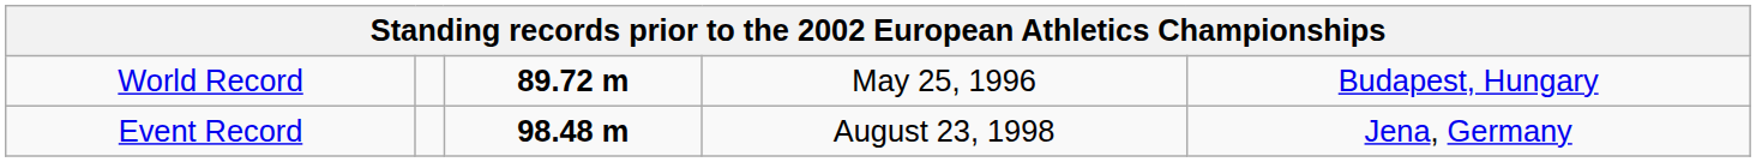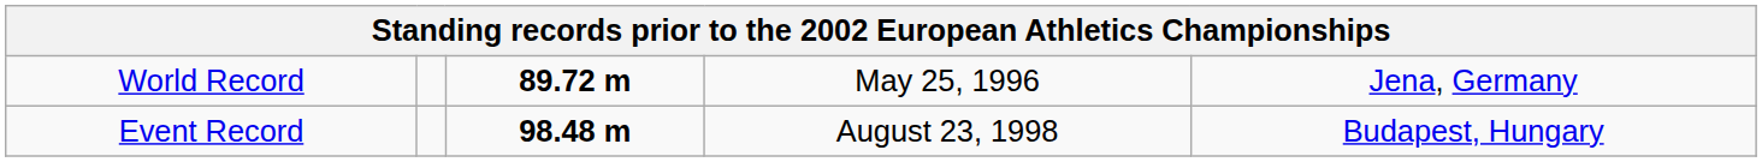 <table class="wikitable" style=" text-align:center; font-size:110%;" width="80%">
 <tr>
 <th colspan="5">Standing records prior to the 2002 European Athletics Championships</th>
 </tr>
 <tr>
 <td><a href='#'>World Record</a></td>
 <td></td>
 <td><strong>89.72 m </strong></td>
 <td>May 25, 1996</td>
-<td> <a href='#'>Budapest, Hungary</a></td>
+<td> <a href='#'>Jena</a>, <a href='#'>Germany</a></td>
 </tr>
 <tr>
 <td><a href='#'>Event Record</a></td>
 <td></td>
 <td><strong>98.48 m </strong></td>
 <td>August 23, 1998</td>
-<td> <a href='#'>Jena</a>, <a href='#'>Germany</a></td>
+<td> <a href='#'>Budapest, Hungary</a></td>
 </tr>
 </table>
